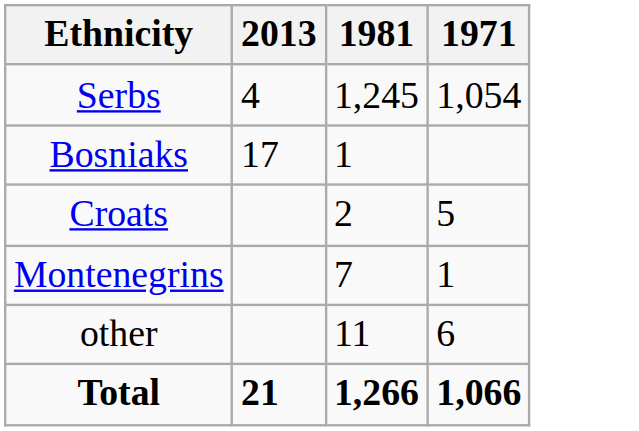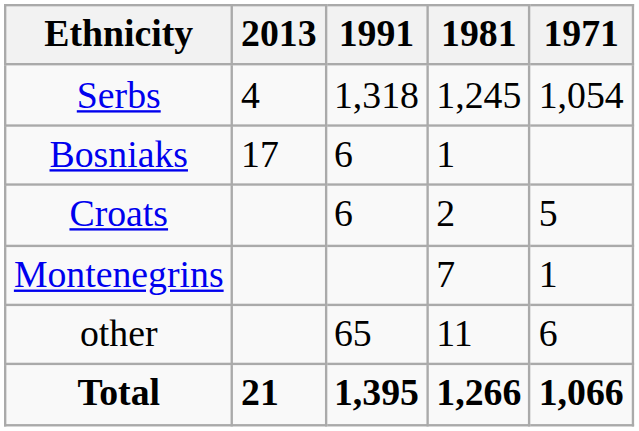 <table class="wikitable">
 <tr>
 <th>Ethnicity</th>
 <th>2013</th>
+<th>1991</th>
 <th>1981</th>
 <th>1971</th>
 </tr>
 <tr>
 <td align="center"><a href='#'>Serbs</a></td>
 <td>4</td>
+<td>1,318</td>
 <td>1,245</td>
 <td>1,054</td>
 </tr>
 <tr>
 <td align="center"><a href='#'>Bosniaks</a></td>
 <td>17</td>
+<td>6</td>
 <td>1</td>
 <td></td>
 </tr>
 <tr>
 <td align="center"><a href='#'>Croats</a></td>
 <td></td>
+<td>6</td>
 <td>2</td>
 <td>5</td>
 </tr>
 <tr>
 <td><a href='#'>Montenegrins</a></td>
+<td></td>
 <td></td>
 <td>7</td>
 <td>1</td>
 </tr>
 <tr>
 <td align="center">other</td>
 <td></td>
+<td>65</td>
 <td>11</td>
 <td>6</td>
 </tr>
 <tr>
 <td align="center"><strong>Total</strong></td>
 <td><strong>21</strong></td>
+<td><strong>1,395</strong></td>
 <td><strong>1,266</strong></td>
 <td><strong>1,066</strong></td>
 </tr>
 </table>
